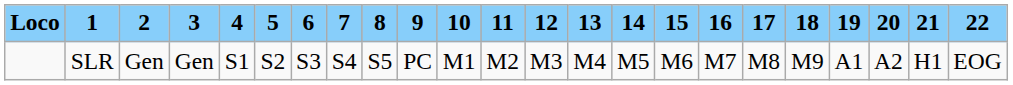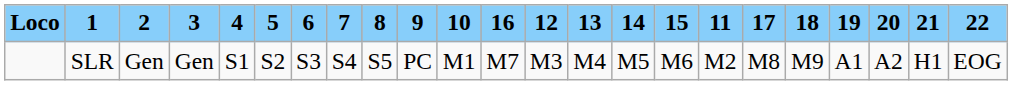 <table class="wikitable plainrowheaders unsortable" style="text-align:center">
 <tr>
 <th scope="col" rowspan="1" style="background:lightskyblue;">Loco</th>
 <th scope="col" rowspan="1" style="background:lightskyblue;">1</th>
 <th scope="col" rowspan="1" style="background:lightskyblue;">2</th>
 <th scope="col" rowspan="1" style="background:lightskyblue;">3</th>
 <th scope="col" rowspan="1" style="background:lightskyblue;">4</th>
 <th scope="col" rowspan="1" style="background:lightskyblue;">5</th>
 <th scope="col" rowspan="1" style="background:lightskyblue;">6</th>
 <th scope="col" rowspan="1" style="background:lightskyblue;">7</th>
 <th scope="col" rowspan="1" style="background:lightskyblue;">8</th>
 <th scope="col" rowspan="1" style="background:lightskyblue;">9</th>
 <th scope="col" rowspan="1" style="background:lightskyblue;">10</th>
-<th scope="col" rowspan="1" style="background:lightskyblue;">11</th>
+<th scope="col" rowspan="1" style="background:lightskyblue;">16</th>
 <th scope="col" rowspan="1" style="background:lightskyblue;">12</th>
 <th scope="col" rowspan="1" style="background:lightskyblue;">13</th>
 <th scope="col" rowspan="1" style="background:lightskyblue;">14</th>
 <th scope="col" rowspan="1" style="background:lightskyblue;">15</th>
-<th scope="col" rowspan="1" style="background:lightskyblue;">16</th>
+<th scope="col" rowspan="1" style="background:lightskyblue;">11</th>
 <th scope="col" rowspan="1" style="background:lightskyblue;">17</th>
 <th scope="col" rowspan="1" style="background:lightskyblue;">18</th>
 <th scope="col" rowspan="1" style="background:lightskyblue;">19</th>
 <th scope="col" rowspan="1" style="background:lightskyblue;">20</th>
 <th scope="col" rowspan="1" style="background:lightskyblue;">21</th>
 <th scope="col" rowspan="1" style="background:lightskyblue;">22</th>
 </tr>
 <tr>
 <td></td>
 <td>SLR</td>
 <td>Gen</td>
 <td>Gen</td>
 <td>S1</td>
 <td>S2</td>
 <td>S3</td>
 <td>S4</td>
 <td>S5</td>
 <td>PC</td>
 <td>M1</td>
-<td>M2</td>
+<td>M7</td>
 <td>M3</td>
 <td>M4</td>
 <td>M5</td>
 <td>M6</td>
-<td>M7</td>
+<td>M2</td>
 <td>M8</td>
 <td>M9</td>
 <td>A1</td>
 <td>A2</td>
 <td>H1</td>
 <td>EOG</td>
 </tr>
 </table>
